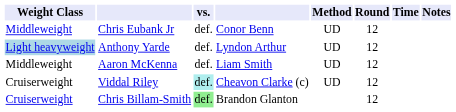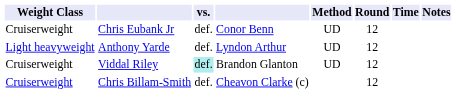 <table class="toccolours" style="font-size: 85%;">
 <tr>
 <th style="background:#e6e8fa; color:#000; text-align:center;">Weight Class</th>
 <th style="background:#e6e8fa; color:#000; text-align:center;"></th>
 <th style="background:#e6e8fa; color:#000; text-align:center;">vs.</th>
 <th style="background:#e6e8fa; color:#000; text-align:center;"></th>
 <th style="background:#e6e8fa; color:#000; text-align:center;">Method</th>
 <th style="background:#e6e8fa; color:#000; text-align:center;">Round</th>
 <th style="background:#e6e8fa; color:#000; text-align:center;">Time</th>
 <th style="background:#e6e8fa; color:#000; text-align:center;">Notes</th>
 </tr>
 <tr>
-<td><a href='#'>Middleweight</a></td>
+<td>Cruiserweight</td>
 <td><a href='#'>Chris Eubank Jr</a></td>
 <td>def.</td>
 <td><a href='#'>Conor Benn</a></td>
 <td align="center">UD</td>
 <td align="center">12</td>
 <td></td>
 <td></td>
 </tr>
 <tr>
-<td style="background: lightblue;"><a href='#'>Light heavyweight</a></td>
+<td><a href='#'>Light heavyweight</a></td>
 <td><a href='#'>Anthony Yarde</a></td>
 <td>def.</td>
 <td><a href='#'>Lyndon Arthur</a></td>
 <td align="center">UD</td>
 <td align="center">12</td>
 <td></td>
 <td></td>
 </tr>
 <tr>
-<td>Middleweight</td>
-<td><a href='#'>Aaron McKenna</a></td>
-<td>def.</td>
-<td><a href='#'>Liam Smith</a></td>
-<td align="center">UD</td>
-<td align="center">12</td>
-<td></td>
-<td></td>
-<td></td>
-</tr>
-<tr>
 <td>Cruiserweight</td>
 <td><a href='#'>Viddal Riley</a></td>
 <td style="background: paleturquoise;">def.</td>
-<td><a href='#'>Cheavon Clarke</a> (c)</td>
+<td>Brandon Glanton</td>
 <td align="center">UD</td>
 <td align="center">12</td>
 <td></td>
 <td></td>
 </tr>
 <tr>
 <td><a href='#'>Cruiserweight</a></td>
 <td><a href='#'>Chris Billam-Smith</a></td>
-<td style="background: lightgreen;">def.</td>
-<td>Brandon Glanton</td>
+<td>def.</td>
+<td><a href='#'>Cheavon Clarke</a> (c)</td>
 <td align="center"></td>
 <td align="center">12</td>
 <td></td>
 <td></td>
 </tr>
 </table>
